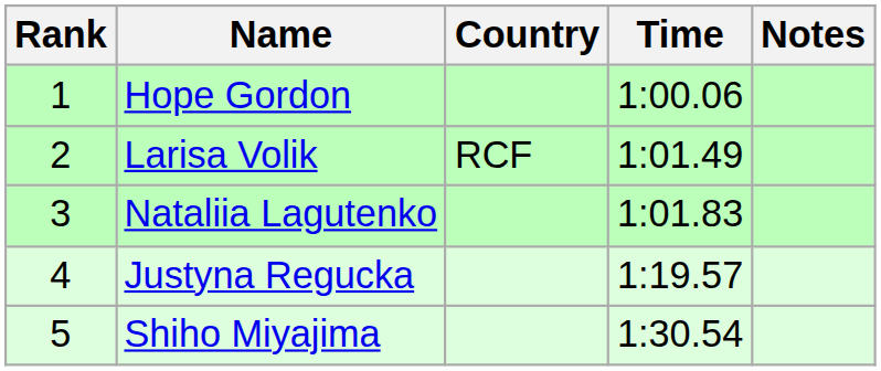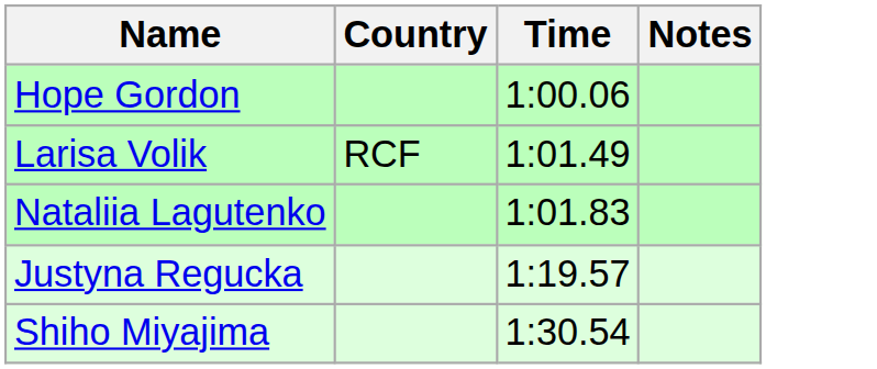 <table class="wikitable" style="text-align:center">
 <tr>
-<th>Rank</th>
 <th>Name</th>
 <th>Country</th>
 <th>Time</th>
 <th>Notes</th>
 </tr>
 <tr bgcolor=bbffbb>
-<td>1</td>
 <td align="left"><a href='#'>Hope Gordon</a></td>
 <td align="left"></td>
 <td>1:00.06</td>
 <td></td>
 </tr>
 <tr bgcolor=bbffbb>
-<td>2</td>
 <td align="left"><a href='#'>Larisa Volik</a></td>
 <td align="left"> RCF</td>
 <td>1:01.49</td>
 <td></td>
 </tr>
 <tr bgcolor=bbffbb>
-<td>3</td>
 <td align="left"><a href='#'>Nataliia Lagutenko</a></td>
 <td align="left"></td>
 <td>1:01.83</td>
 <td></td>
 </tr>
 <tr bgcolor=ddffdd>
-<td>4</td>
 <td align="left"><a href='#'>Justyna Regucka</a></td>
 <td align="left"></td>
 <td>1:19.57</td>
 <td></td>
 </tr>
 <tr bgcolor=ddffdd>
-<td>5</td>
 <td align="left"><a href='#'>Shiho Miyajima</a></td>
 <td align="left"></td>
 <td>1:30.54</td>
 <td></td>
 </tr>
 </table>
